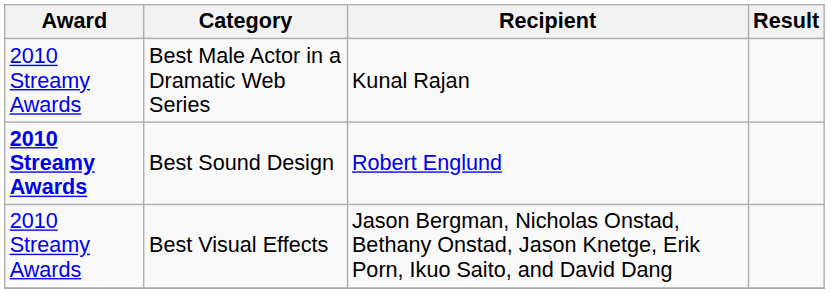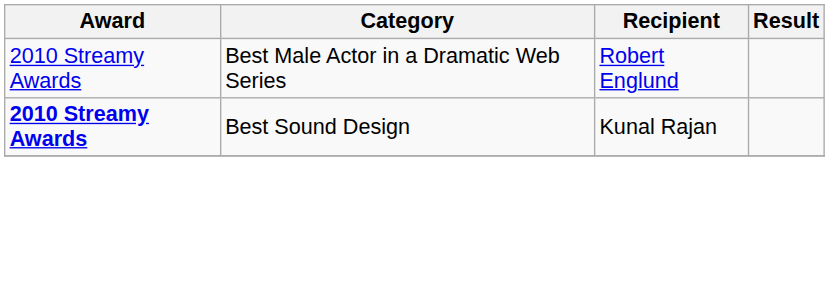 <table class="wikitable">
 <tr>
 <th>Award</th>
 <th>Category</th>
 <th>Recipient</th>
 <th>Result</th>
 </tr>
 <tr>
 <td><a href='#'>2010 Streamy Awards</a></td>
 <td>Best Male Actor in a Dramatic Web Series</td>
-<td>Kunal Rajan</td>
+<td><a href='#'>Robert Englund</a></td>
 <td></td>
 </tr>
 <tr>
 <td><strong><a href='#'>2010 Streamy Awards</a></strong></td>
 <td>Best Sound Design</td>
-<td><a href='#'>Robert Englund</a></td>
-<td></td>
-</tr>
-<tr>
-<td><a href='#'>2010 Streamy Awards</a></td>
-<td>Best Visual Effects</td>
-<td>Jason Bergman, Nicholas Onstad, Bethany Onstad, Jason Knetge, Erik Porn, Ikuo Saito, and David Dang</td>
+<td>Kunal Rajan</td>
 <td></td>
 </tr>
 <tr>
 </tr>
 </table>
